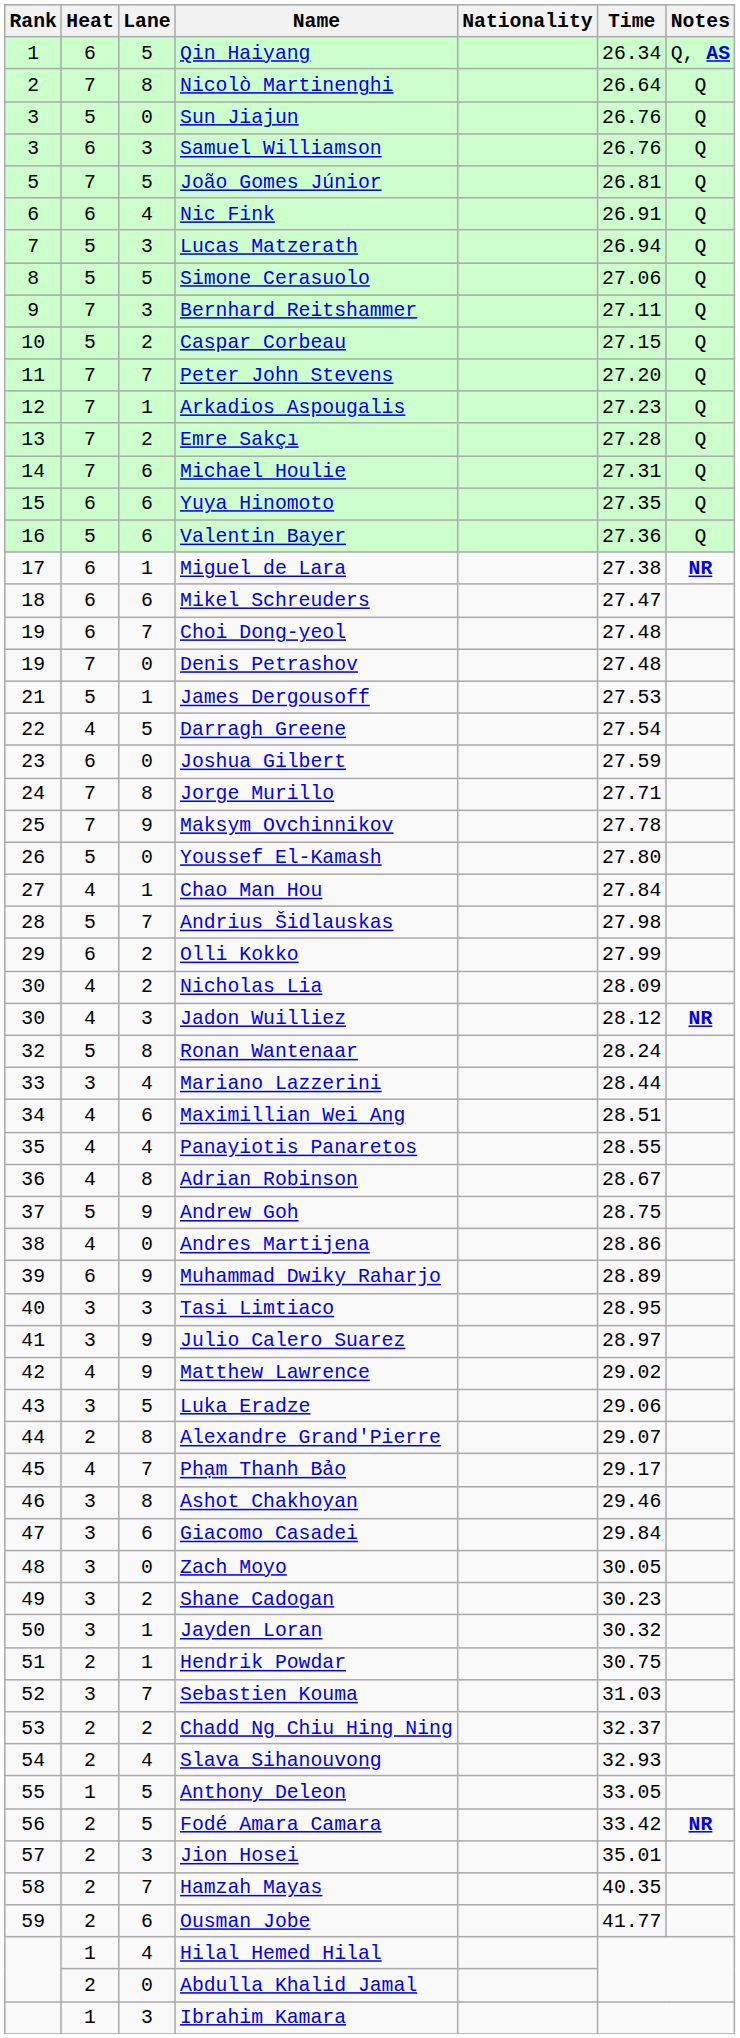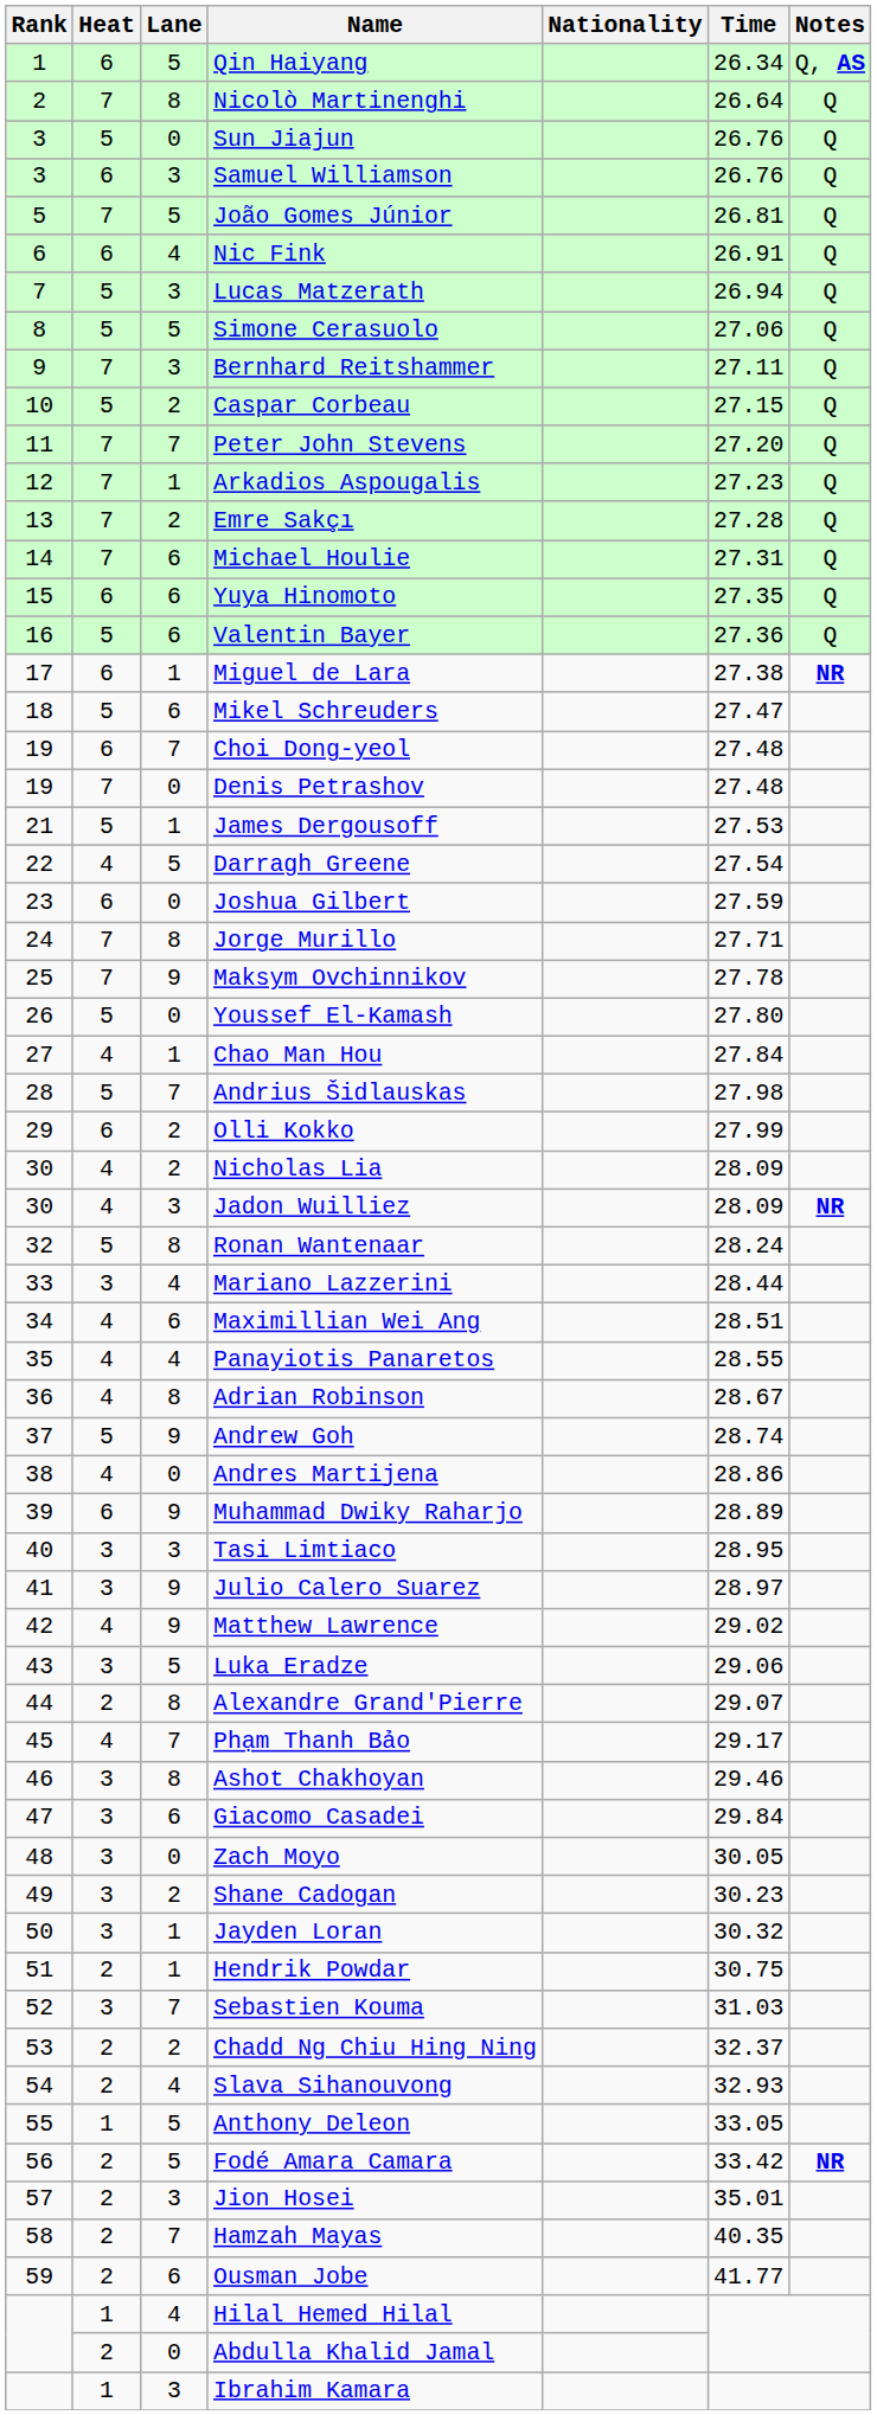 <table class="wikitable sortable" style="text-align:center">
 <tr>
 <th>Rank</th>
 <th>Heat</th>
 <th>Lane</th>
 <th>Name</th>
 <th>Nationality</th>
 <th>Time</th>
 <th>Notes</th>
 </tr>
 <tr bgcolor=ccffcc>
 <td>1</td>
 <td>6</td>
 <td>5</td>
 <td align=left><a href='#'>Qin Haiyang</a></td>
 <td align=left></td>
 <td>26.34</td>
 <td>Q, <strong><a href='#'>AS</a></strong></td>
 </tr>
 <tr bgcolor=ccffcc>
 <td>2</td>
 <td>7</td>
 <td>8</td>
 <td align=left><a href='#'>Nicolò Martinenghi</a></td>
 <td align=left></td>
 <td>26.64</td>
 <td>Q</td>
 </tr>
 <tr bgcolor=ccffcc>
 <td>3</td>
 <td>5</td>
 <td>0</td>
 <td align=left><a href='#'>Sun Jiajun</a></td>
 <td align=left></td>
 <td>26.76</td>
 <td>Q</td>
 </tr>
 <tr bgcolor=ccffcc>
 <td>3</td>
 <td>6</td>
 <td>3</td>
 <td align=left><a href='#'>Samuel Williamson</a></td>
 <td align=left></td>
 <td>26.76</td>
 <td>Q</td>
 </tr>
 <tr bgcolor=ccffcc>
 <td>5</td>
 <td>7</td>
 <td>5</td>
 <td align=left><a href='#'>João Gomes Júnior</a></td>
 <td align=left></td>
 <td>26.81</td>
 <td>Q</td>
 </tr>
 <tr bgcolor=ccffcc>
 <td>6</td>
 <td>6</td>
 <td>4</td>
 <td align=left><a href='#'>Nic Fink</a></td>
 <td align=left></td>
 <td>26.91</td>
 <td>Q</td>
 </tr>
 <tr bgcolor=ccffcc>
 <td>7</td>
 <td>5</td>
 <td>3</td>
 <td align=left><a href='#'>Lucas Matzerath</a></td>
 <td align=left></td>
 <td>26.94</td>
 <td>Q</td>
 </tr>
 <tr bgcolor=ccffcc>
 <td>8</td>
 <td>5</td>
 <td>5</td>
 <td align=left><a href='#'>Simone Cerasuolo</a></td>
 <td align=left></td>
 <td>27.06</td>
 <td>Q</td>
 </tr>
 <tr bgcolor=ccffcc>
 <td>9</td>
 <td>7</td>
 <td>3</td>
 <td align=left><a href='#'>Bernhard Reitshammer</a></td>
 <td align=left></td>
 <td>27.11</td>
 <td>Q</td>
 </tr>
 <tr bgcolor=ccffcc>
 <td>10</td>
 <td>5</td>
 <td>2</td>
 <td align=left><a href='#'>Caspar Corbeau</a></td>
 <td align=left></td>
 <td>27.15</td>
 <td>Q</td>
 </tr>
 <tr bgcolor=ccffcc>
 <td>11</td>
 <td>7</td>
 <td>7</td>
 <td align=left><a href='#'>Peter John Stevens</a></td>
 <td align=left></td>
 <td>27.20</td>
 <td>Q</td>
 </tr>
 <tr bgcolor=ccffcc>
 <td>12</td>
 <td>7</td>
 <td>1</td>
 <td align=left><a href='#'>Arkadios Aspougalis</a></td>
 <td align=left></td>
 <td>27.23</td>
 <td>Q</td>
 </tr>
 <tr bgcolor=ccffcc>
 <td>13</td>
 <td>7</td>
 <td>2</td>
 <td align=left><a href='#'>Emre Sakçı</a></td>
 <td align=left></td>
 <td>27.28</td>
 <td>Q</td>
 </tr>
 <tr bgcolor=ccffcc>
 <td>14</td>
 <td>7</td>
 <td>6</td>
 <td align=left><a href='#'>Michael Houlie</a></td>
 <td align=left></td>
 <td>27.31</td>
 <td>Q</td>
 </tr>
 <tr bgcolor=ccffcc>
 <td>15</td>
 <td>6</td>
 <td>6</td>
 <td align=left><a href='#'>Yuya Hinomoto</a></td>
 <td align=left></td>
 <td>27.35</td>
 <td>Q</td>
 </tr>
 <tr bgcolor=ccffcc>
 <td>16</td>
 <td>5</td>
 <td>6</td>
 <td align=left><a href='#'>Valentin Bayer</a></td>
 <td align=left></td>
 <td>27.36</td>
 <td>Q</td>
 </tr>
 <tr>
 <td>17</td>
 <td>6</td>
 <td>1</td>
 <td align=left><a href='#'>Miguel de Lara</a></td>
 <td align=left></td>
 <td>27.38</td>
 <td><strong><a href='#'>NR</a></strong></td>
 </tr>
 <tr>
 <td>18</td>
-<td>6</td>
+<td>5</td>
 <td>6</td>
 <td align=left><a href='#'>Mikel Schreuders</a></td>
 <td align=left></td>
 <td>27.47</td>
 <td></td>
 </tr>
 <tr>
 <td>19</td>
 <td>6</td>
 <td>7</td>
 <td align=left><a href='#'>Choi Dong-yeol</a></td>
 <td align=left></td>
 <td>27.48</td>
 <td></td>
 </tr>
 <tr>
 <td>19</td>
 <td>7</td>
 <td>0</td>
 <td align=left><a href='#'>Denis Petrashov</a></td>
 <td align=left></td>
 <td>27.48</td>
 <td></td>
 </tr>
 <tr>
 <td>21</td>
 <td>5</td>
 <td>1</td>
 <td align=left><a href='#'>James Dergousoff</a></td>
 <td align=left></td>
 <td>27.53</td>
 <td></td>
 </tr>
 <tr>
 <td>22</td>
 <td>4</td>
 <td>5</td>
 <td align=left><a href='#'>Darragh Greene</a></td>
 <td align=left></td>
 <td>27.54</td>
 <td></td>
 </tr>
 <tr>
 <td>23</td>
 <td>6</td>
 <td>0</td>
 <td align=left><a href='#'>Joshua Gilbert</a></td>
 <td align=left></td>
 <td>27.59</td>
 <td></td>
 </tr>
 <tr>
 <td>24</td>
 <td>7</td>
 <td>8</td>
 <td align=left><a href='#'>Jorge Murillo</a></td>
 <td align=left></td>
 <td>27.71</td>
 <td></td>
 </tr>
 <tr>
 <td>25</td>
 <td>7</td>
 <td>9</td>
 <td align=left><a href='#'>Maksym Ovchinnikov</a></td>
 <td align=left></td>
 <td>27.78</td>
 <td></td>
 </tr>
 <tr>
 <td>26</td>
 <td>5</td>
 <td>0</td>
 <td align=left><a href='#'>Youssef El-Kamash</a></td>
 <td align=left></td>
 <td>27.80</td>
 <td></td>
 </tr>
 <tr>
 <td>27</td>
 <td>4</td>
 <td>1</td>
 <td align=left><a href='#'>Chao Man Hou</a></td>
 <td align=left></td>
 <td>27.84</td>
 <td></td>
 </tr>
 <tr>
 <td>28</td>
 <td>5</td>
 <td>7</td>
 <td align=left><a href='#'>Andrius Šidlauskas</a></td>
 <td align=left></td>
 <td>27.98</td>
 <td></td>
 </tr>
 <tr>
 <td>29</td>
 <td>6</td>
 <td>2</td>
 <td align=left><a href='#'>Olli Kokko</a></td>
 <td align=left></td>
 <td>27.99</td>
 <td></td>
 </tr>
 <tr>
 <td>30</td>
 <td>4</td>
 <td>2</td>
 <td align=left><a href='#'>Nicholas Lia</a></td>
 <td align=left></td>
 <td>28.09</td>
 <td></td>
 </tr>
 <tr>
 <td>30</td>
 <td>4</td>
 <td>3</td>
 <td align=left><a href='#'>Jadon Wuilliez</a></td>
 <td align=left></td>
-<td>28.12</td>
+<td>28.09</td>
 <td><strong><a href='#'>NR</a></strong></td>
 </tr>
 <tr>
 <td>32</td>
 <td>5</td>
 <td>8</td>
 <td align=left><a href='#'>Ronan Wantenaar</a></td>
 <td align=left></td>
 <td>28.24</td>
 <td></td>
 </tr>
 <tr>
 <td>33</td>
 <td>3</td>
 <td>4</td>
 <td align=left><a href='#'>Mariano Lazzerini</a></td>
 <td align=left></td>
 <td>28.44</td>
 <td></td>
 </tr>
 <tr>
 <td>34</td>
 <td>4</td>
 <td>6</td>
 <td align=left><a href='#'>Maximillian Wei Ang</a></td>
 <td align=left></td>
 <td>28.51</td>
 <td></td>
 </tr>
 <tr>
 <td>35</td>
 <td>4</td>
 <td>4</td>
 <td align=left><a href='#'>Panayiotis Panaretos</a></td>
 <td align=left></td>
 <td>28.55</td>
 <td></td>
 </tr>
 <tr>
 <td>36</td>
 <td>4</td>
 <td>8</td>
 <td align=left><a href='#'>Adrian Robinson</a></td>
 <td align=left></td>
 <td>28.67</td>
 <td></td>
 </tr>
 <tr>
 <td>37</td>
 <td>5</td>
 <td>9</td>
 <td align=left><a href='#'>Andrew Goh</a></td>
 <td align=left></td>
-<td>28.75</td>
+<td>28.74</td>
 <td></td>
 </tr>
 <tr>
 <td>38</td>
 <td>4</td>
 <td>0</td>
 <td align=left><a href='#'>Andres Martijena</a></td>
 <td align=left></td>
 <td>28.86</td>
 <td></td>
 </tr>
 <tr>
 <td>39</td>
 <td>6</td>
 <td>9</td>
 <td align=left><a href='#'>Muhammad Dwiky Raharjo</a></td>
 <td align=left></td>
 <td>28.89</td>
 <td></td>
 </tr>
 <tr>
 <td>40</td>
 <td>3</td>
 <td>3</td>
 <td align=left><a href='#'>Tasi Limtiaco</a></td>
 <td align=left></td>
 <td>28.95</td>
 <td></td>
 </tr>
 <tr>
 <td>41</td>
 <td>3</td>
 <td>9</td>
 <td align=left><a href='#'>Julio Calero Suarez</a></td>
 <td align=left></td>
 <td>28.97</td>
 <td></td>
 </tr>
 <tr>
 <td>42</td>
 <td>4</td>
 <td>9</td>
 <td align=left><a href='#'>Matthew Lawrence</a></td>
 <td align=left></td>
 <td>29.02</td>
 <td></td>
 </tr>
 <tr>
 <td>43</td>
 <td>3</td>
 <td>5</td>
 <td align=left><a href='#'>Luka Eradze</a></td>
 <td align=left></td>
 <td>29.06</td>
 <td></td>
 </tr>
 <tr>
 <td>44</td>
 <td>2</td>
 <td>8</td>
 <td align=left><a href='#'>Alexandre Grand'Pierre</a></td>
 <td align=left></td>
 <td>29.07</td>
 <td></td>
 </tr>
 <tr>
 <td>45</td>
 <td>4</td>
 <td>7</td>
 <td align=left><a href='#'>Phạm Thanh Bảo</a></td>
 <td align=left></td>
 <td>29.17</td>
 <td></td>
 </tr>
 <tr>
 <td>46</td>
 <td>3</td>
 <td>8</td>
 <td align=left><a href='#'>Ashot Chakhoyan</a></td>
 <td align=left></td>
 <td>29.46</td>
 <td></td>
 </tr>
 <tr>
 <td>47</td>
 <td>3</td>
 <td>6</td>
 <td align=left><a href='#'>Giacomo Casadei</a></td>
 <td align=left></td>
 <td>29.84</td>
 <td></td>
 </tr>
 <tr>
 <td>48</td>
 <td>3</td>
 <td>0</td>
 <td align=left><a href='#'>Zach Moyo</a></td>
 <td align=left></td>
 <td>30.05</td>
 <td></td>
 </tr>
 <tr>
 <td>49</td>
 <td>3</td>
 <td>2</td>
 <td align=left><a href='#'>Shane Cadogan</a></td>
 <td align=left></td>
 <td>30.23</td>
 <td></td>
 </tr>
 <tr>
 <td>50</td>
 <td>3</td>
 <td>1</td>
 <td align=left><a href='#'>Jayden Loran</a></td>
 <td align=left></td>
 <td>30.32</td>
 <td></td>
 </tr>
 <tr>
 <td>51</td>
 <td>2</td>
 <td>1</td>
 <td align=left><a href='#'>Hendrik Powdar</a></td>
 <td align=left></td>
 <td>30.75</td>
 <td></td>
 </tr>
 <tr>
 <td>52</td>
 <td>3</td>
 <td>7</td>
 <td align=left><a href='#'>Sebastien Kouma</a></td>
 <td align=left></td>
 <td>31.03</td>
 <td></td>
 </tr>
 <tr>
 <td>53</td>
 <td>2</td>
 <td>2</td>
 <td align=left><a href='#'>Chadd Ng Chiu Hing Ning</a></td>
 <td align=left></td>
 <td>32.37</td>
 <td></td>
 </tr>
 <tr>
 <td>54</td>
 <td>2</td>
 <td>4</td>
 <td align=left><a href='#'>Slava Sihanouvong</a></td>
 <td align=left></td>
 <td>32.93</td>
 <td></td>
 </tr>
 <tr>
 <td>55</td>
 <td>1</td>
 <td>5</td>
 <td align=left><a href='#'>Anthony Deleon</a></td>
 <td align=left></td>
 <td>33.05</td>
 <td></td>
 </tr>
 <tr>
 <td>56</td>
 <td>2</td>
 <td>5</td>
 <td align=left><a href='#'>Fodé Amara Camara</a></td>
 <td align=left></td>
 <td>33.42</td>
 <td><strong><a href='#'>NR</a></strong></td>
 </tr>
 <tr>
 <td>57</td>
 <td>2</td>
 <td>3</td>
 <td align=left><a href='#'>Jion Hosei</a></td>
 <td align=left></td>
 <td>35.01</td>
 <td></td>
 </tr>
 <tr>
 <td>58</td>
 <td>2</td>
 <td>7</td>
 <td align=left><a href='#'>Hamzah Mayas</a></td>
 <td align=left></td>
 <td>40.35</td>
 <td></td>
 </tr>
 <tr>
 <td>59</td>
 <td>2</td>
 <td>6</td>
 <td align=left><a href='#'>Ousman Jobe</a></td>
 <td align=left></td>
 <td>41.77</td>
 <td></td>
 </tr>
 <tr>
 <td rowspan=2></td>
 <td>1</td>
 <td>4</td>
 <td align=left><a href='#'>Hilal Hemed Hilal</a></td>
 <td align=left></td>
 <td colspan=2 rowspan=2></td>
 </tr>
 <tr>
 <td>2</td>
 <td>0</td>
 <td align=left><a href='#'>Abdulla Khalid Jamal </a></td>
 <td align=left></td>
 </tr>
 <tr>
 <td></td>
 <td>1</td>
 <td>3</td>
 <td align=left><a href='#'>Ibrahim Kamara</a></td>
 <td align=left></td>
 <td colspan=2></td>
 </tr>
 </table>
